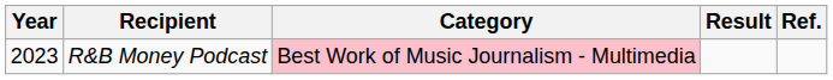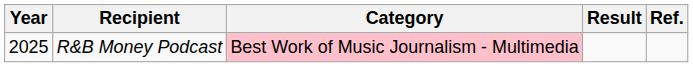 <table class="wikitable">
 <tr>
 <th>Year</th>
 <th>Recipient</th>
 <th>Category</th>
 <th>Result</th>
 <th>Ref.</th>
 </tr>
 <tr>
-<td>2023</td>
+<td>2025</td>
 <td><em>R&B Money Podcast</em></td>
 <td style="background: pink;">Best Work of Music Journalism - Multimedia</td>
 <td></td>
 <td></td>
 </tr>
 </table>
